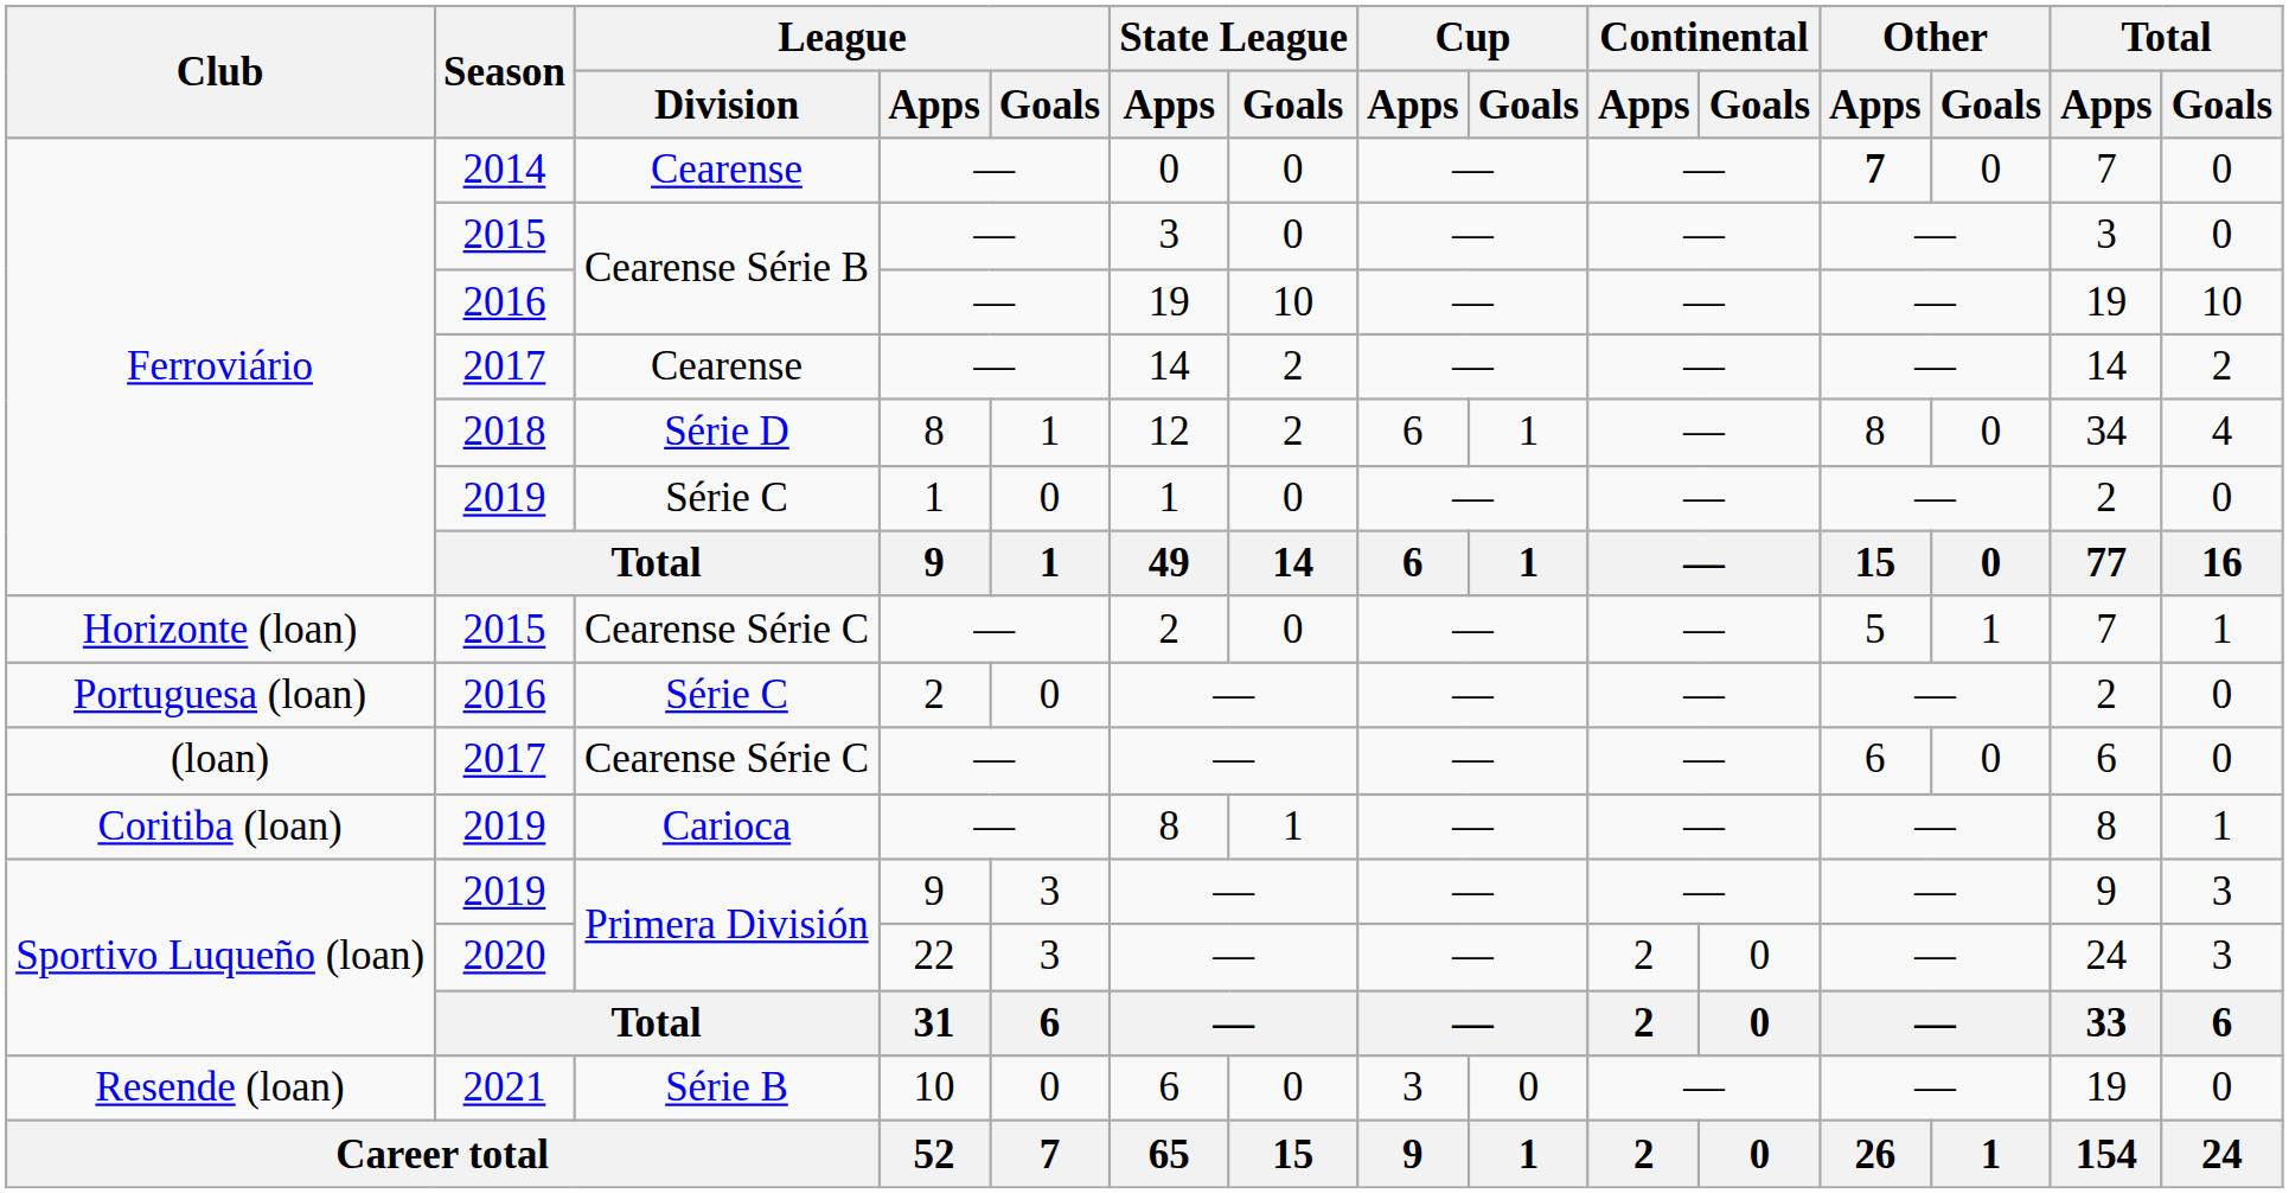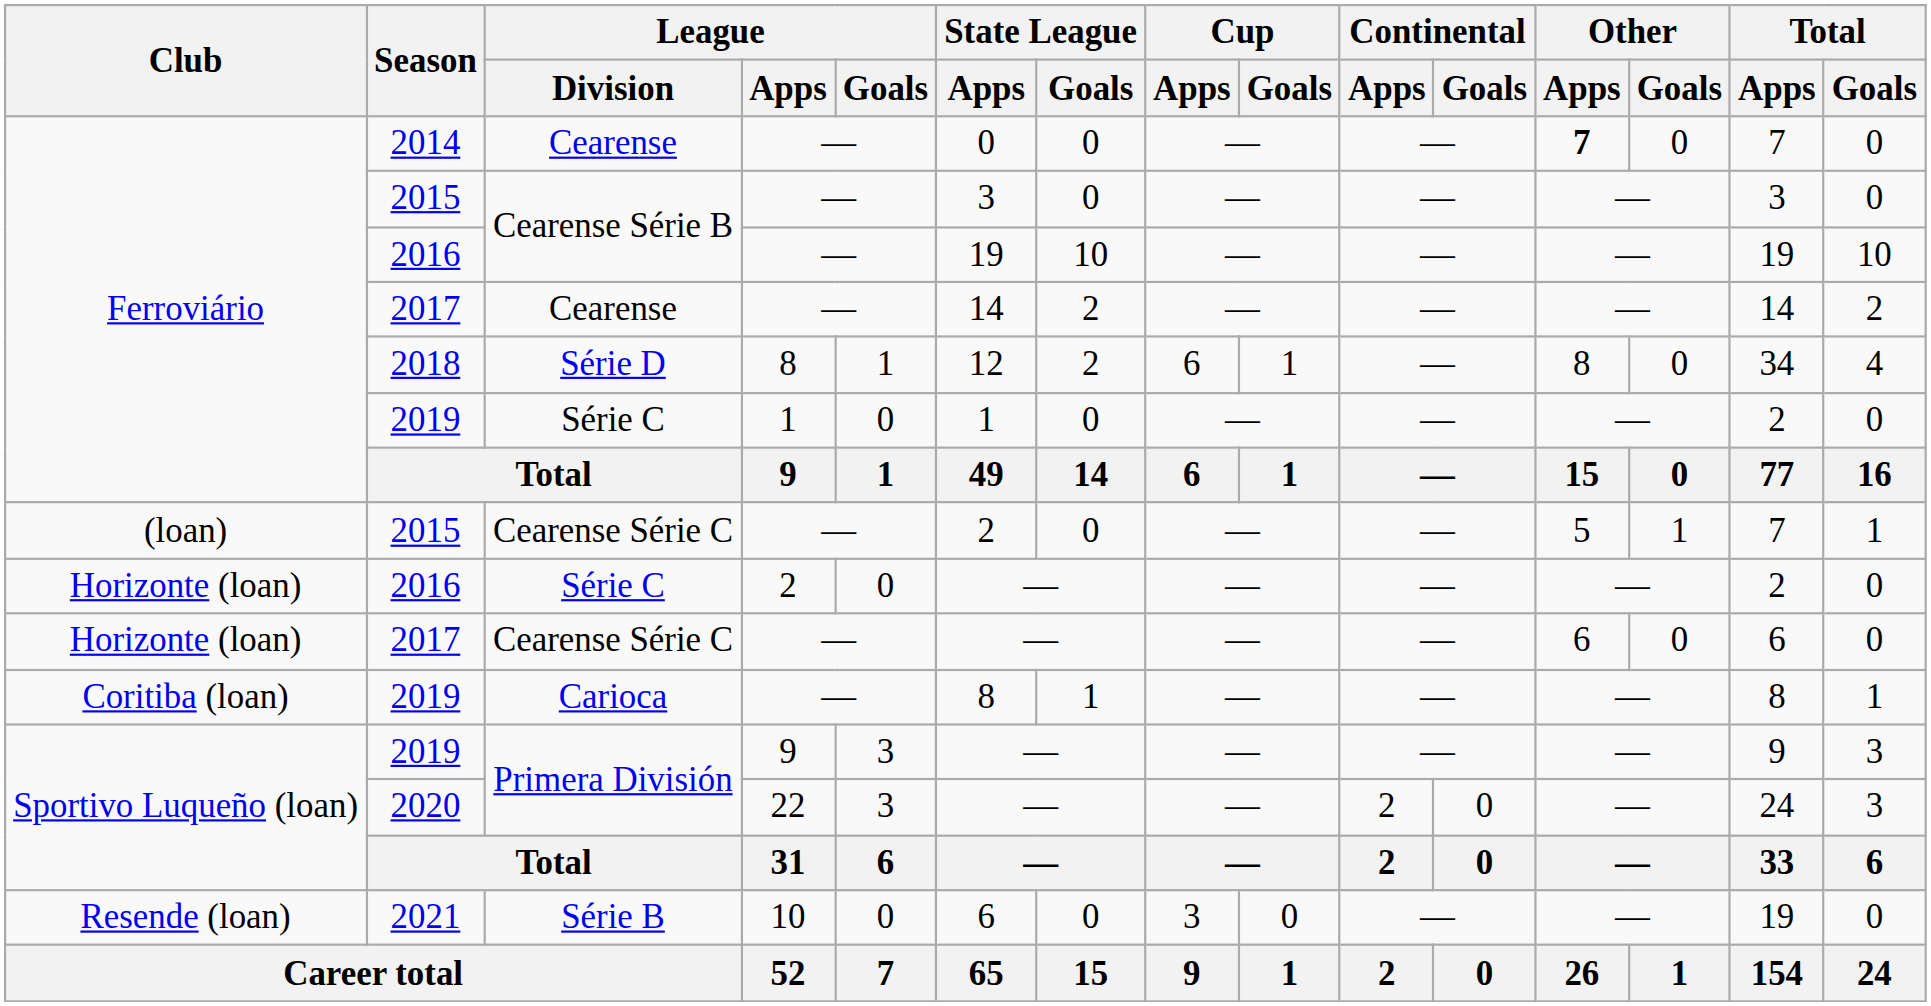 <table class="wikitable" style="text-align: center;">
 <tr>
 <th rowspan="2">Club</th>
 <th rowspan="2">Season</th>
 <th colspan="3">League</th>
 <th colspan="2">State League</th>
 <th colspan="2">Cup</th>
 <th colspan="2">Continental</th>
 <th colspan="2">Other</th>
 <th colspan="2">Total</th>
 </tr>
 <tr>
 <th>Division</th>
 <th>Apps</th>
 <th>Goals</th>
 <th>Apps</th>
 <th>Goals</th>
 <th>Apps</th>
 <th>Goals</th>
 <th>Apps</th>
 <th>Goals</th>
 <th>Apps</th>
 <th>Goals</th>
 <th>Apps</th>
 <th>Goals</th>
 </tr>
 <tr>
 <td rowspan="7" valign="center"><a href='#'>Ferroviário</a></td>
 <td><a href='#'>2014</a></td>
 <td><a href='#'>Cearense</a></td>
 <td colspan="2">—</td>
 <td>0</td>
 <td>0</td>
 <td colspan="2">—</td>
 <td colspan="2">—</td>
 <td><strong>7</strong></td>
 <td>0</td>
 <td>7</td>
 <td>0</td>
 </tr>
 <tr>
 <td><a href='#'>2015</a></td>
 <td rowspan="2">Cearense Série B</td>
 <td colspan="2">—</td>
 <td>3</td>
 <td>0</td>
 <td colspan="2">—</td>
 <td colspan="2">—</td>
 <td colspan="2">—</td>
 <td>3</td>
 <td>0</td>
 </tr>
 <tr>
 <td><a href='#'>2016</a></td>
 <td colspan="2">—</td>
 <td>19</td>
 <td>10</td>
 <td colspan="2">—</td>
 <td colspan="2">—</td>
 <td colspan="2">—</td>
 <td>19</td>
 <td>10</td>
 </tr>
 <tr>
 <td><a href='#'>2017</a></td>
 <td>Cearense</td>
 <td colspan="2">—</td>
 <td>14</td>
 <td>2</td>
 <td colspan="2">—</td>
 <td colspan="2">—</td>
 <td colspan="2">—</td>
 <td>14</td>
 <td>2</td>
 </tr>
 <tr>
 <td><a href='#'>2018</a></td>
 <td><a href='#'>Série D</a></td>
 <td>8</td>
 <td>1</td>
 <td>12</td>
 <td>2</td>
 <td>6</td>
 <td>1</td>
 <td colspan="2">—</td>
 <td>8</td>
 <td>0</td>
 <td>34</td>
 <td>4</td>
 </tr>
 <tr>
 <td><a href='#'>2019</a></td>
 <td>Série C</td>
 <td>1</td>
 <td>0</td>
 <td>1</td>
 <td>0</td>
 <td colspan="2">—</td>
 <td colspan="2">—</td>
 <td colspan="2">—</td>
 <td>2</td>
 <td>0</td>
 </tr>
 <tr>
 <th colspan="2">Total</th>
 <th>9</th>
 <th>1</th>
 <th>49</th>
 <th>14</th>
 <th>6</th>
 <th>1</th>
 <th colspan="2">—</th>
 <th>15</th>
 <th>0</th>
 <th>77</th>
 <th>16</th>
 </tr>
 <tr>
-<td valign="center"><a href='#'>Horizonte</a> (loan)</td>
+<td valign="center"> (loan)</td>
 <td><a href='#'>2015</a></td>
 <td>Cearense Série C</td>
 <td colspan="2">—</td>
 <td>2</td>
 <td>0</td>
 <td colspan="2">—</td>
 <td colspan="2">—</td>
 <td>5</td>
 <td>1</td>
 <td>7</td>
 <td>1</td>
 </tr>
 <tr>
-<td valign="center"><a href='#'>Portuguesa</a> (loan)</td>
+<td valign="center"><a href='#'>Horizonte</a> (loan)</td>
 <td><a href='#'>2016</a></td>
 <td><a href='#'>Série C</a></td>
 <td>2</td>
 <td>0</td>
 <td colspan="2">—</td>
 <td colspan="2">—</td>
 <td colspan="2">—</td>
 <td colspan="2">—</td>
 <td>2</td>
 <td>0</td>
 </tr>
 <tr>
-<td valign="center"> (loan)</td>
+<td valign="center"><a href='#'>Horizonte</a> (loan)</td>
 <td><a href='#'>2017</a></td>
 <td>Cearense Série C</td>
 <td colspan="2">—</td>
 <td colspan="2">—</td>
 <td colspan="2">—</td>
 <td colspan="2">—</td>
 <td>6</td>
 <td>0</td>
 <td>6</td>
 <td>0</td>
 </tr>
 <tr>
 <td valign="center"><a href='#'>Coritiba</a> (loan)</td>
 <td><a href='#'>2019</a></td>
 <td><a href='#'>Carioca</a></td>
 <td colspan="2">—</td>
 <td>8</td>
 <td>1</td>
 <td colspan="2">—</td>
 <td colspan="2">—</td>
 <td colspan="2">—</td>
 <td>8</td>
 <td>1</td>
 </tr>
 <tr>
 <td rowspan="3" valign="center"><a href='#'>Sportivo Luqueño</a> (loan)</td>
 <td><a href='#'>2019</a></td>
 <td rowspan="2"><a href='#'>Primera División</a></td>
 <td>9</td>
 <td>3</td>
 <td colspan="2">—</td>
 <td colspan="2">—</td>
 <td colspan="2">—</td>
 <td colspan="2">—</td>
 <td>9</td>
 <td>3</td>
 </tr>
 <tr>
 <td><a href='#'>2020</a></td>
 <td>22</td>
 <td>3</td>
 <td colspan="2">—</td>
 <td colspan="2">—</td>
 <td>2</td>
 <td>0</td>
 <td colspan="2">—</td>
 <td>24</td>
 <td>3</td>
 </tr>
 <tr>
 <th colspan="2">Total</th>
 <th>31</th>
 <th>6</th>
 <th colspan="2">—</th>
 <th colspan="2">—</th>
 <th>2</th>
 <th>0</th>
 <th colspan="2">—</th>
 <th>33</th>
 <th>6</th>
 </tr>
 <tr>
 <td valign="center"><a href='#'>Resende</a> (loan)</td>
 <td><a href='#'>2021</a></td>
 <td><a href='#'>Série B</a></td>
 <td>10</td>
 <td>0</td>
 <td>6</td>
 <td>0</td>
 <td>3</td>
 <td>0</td>
 <td colspan="2">—</td>
 <td colspan="2">—</td>
 <td>19</td>
 <td>0</td>
 </tr>
 <tr>
 <th colspan="3"><strong>Career total</strong></th>
 <th>52</th>
 <th>7</th>
 <th>65</th>
 <th>15</th>
 <th>9</th>
 <th>1</th>
 <th>2</th>
 <th>0</th>
 <th>26</th>
 <th>1</th>
 <th>154</th>
 <th>24</th>
 </tr>
 </table>
